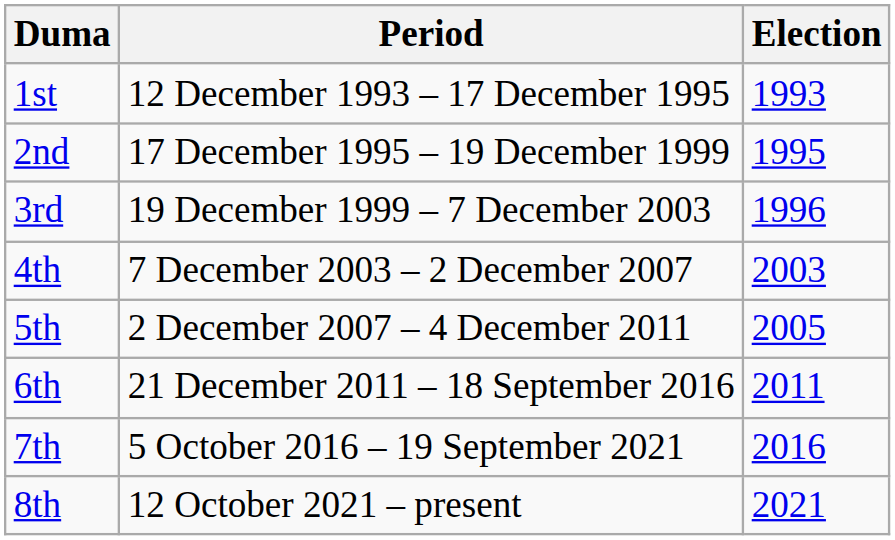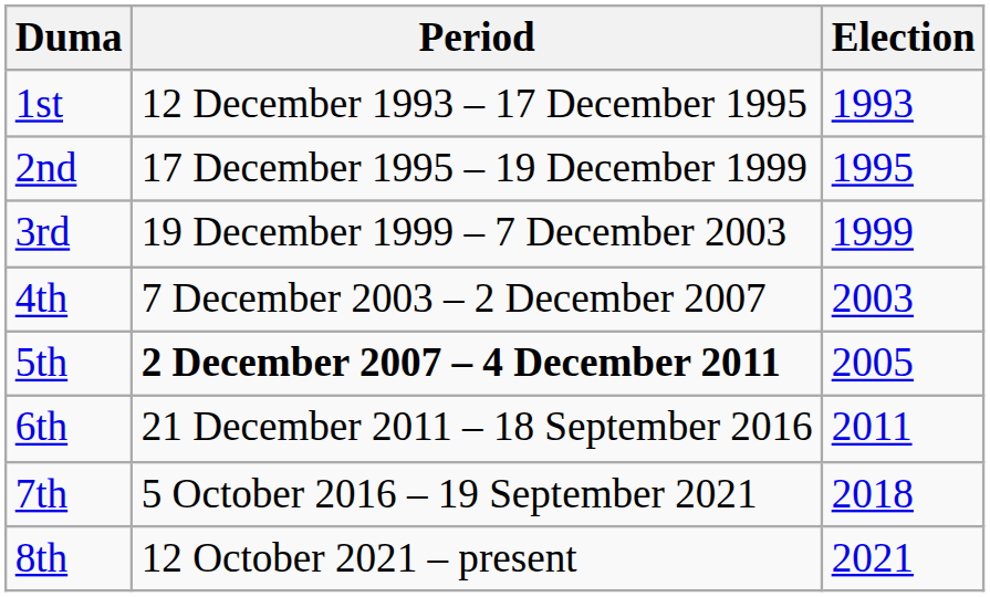 <table class="wikitable">
 <tr>
 <th>Duma</th>
 <th>Period</th>
 <th>Election</th>
 </tr>
 <tr>
 <td><a href='#'>1st</a></td>
 <td>12 December 1993 – 17 December 1995</td>
 <td><a href='#'>1993</a></td>
 </tr>
 <tr>
 <td><a href='#'>2nd</a></td>
 <td>17 December 1995 – 19 December 1999</td>
 <td><a href='#'>1995</a></td>
 </tr>
 <tr>
 <td><a href='#'>3rd</a></td>
 <td>19 December 1999 – 7 December 2003</td>
-<td><a href='#'>1996</a></td>
+<td><a href='#'>1999</a></td>
 </tr>
 <tr>
 <td><a href='#'>4th</a></td>
 <td>7 December 2003 – 2 December 2007</td>
 <td><a href='#'>2003</a></td>
 </tr>
 <tr>
 <td><a href='#'>5th</a></td>
-<td>2 December 2007 – 4 December 2011</td>
+<td><strong>2 December 2007 – 4 December 2011</strong></td>
 <td><a href='#'>2005</a></td>
 </tr>
 <tr>
 <td><a href='#'>6th</a></td>
 <td>21 December 2011 – 18 September 2016</td>
 <td><a href='#'>2011</a></td>
 </tr>
 <tr>
 <td><a href='#'>7th</a></td>
 <td>5 October 2016 – 19 September 2021</td>
-<td><a href='#'>2016</a></td>
+<td><a href='#'>2018</a></td>
 </tr>
 <tr>
 <td><a href='#'>8th</a></td>
 <td>12 October 2021 – present</td>
 <td><a href='#'>2021</a></td>
 </tr>
 </table>
